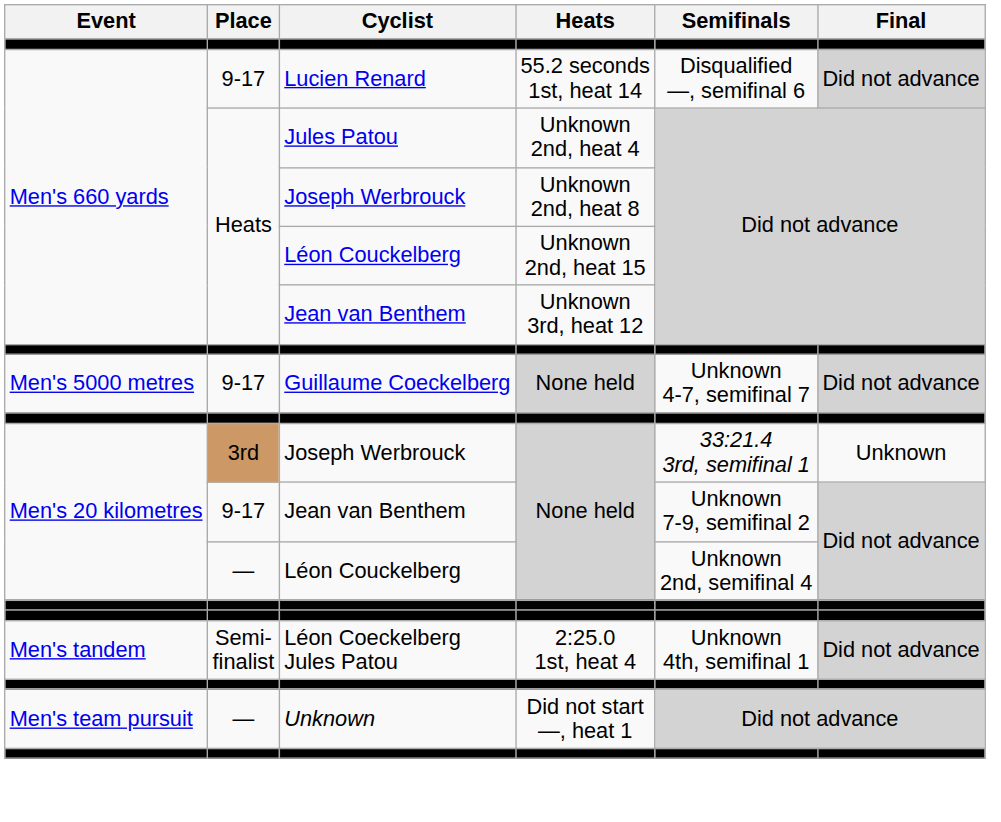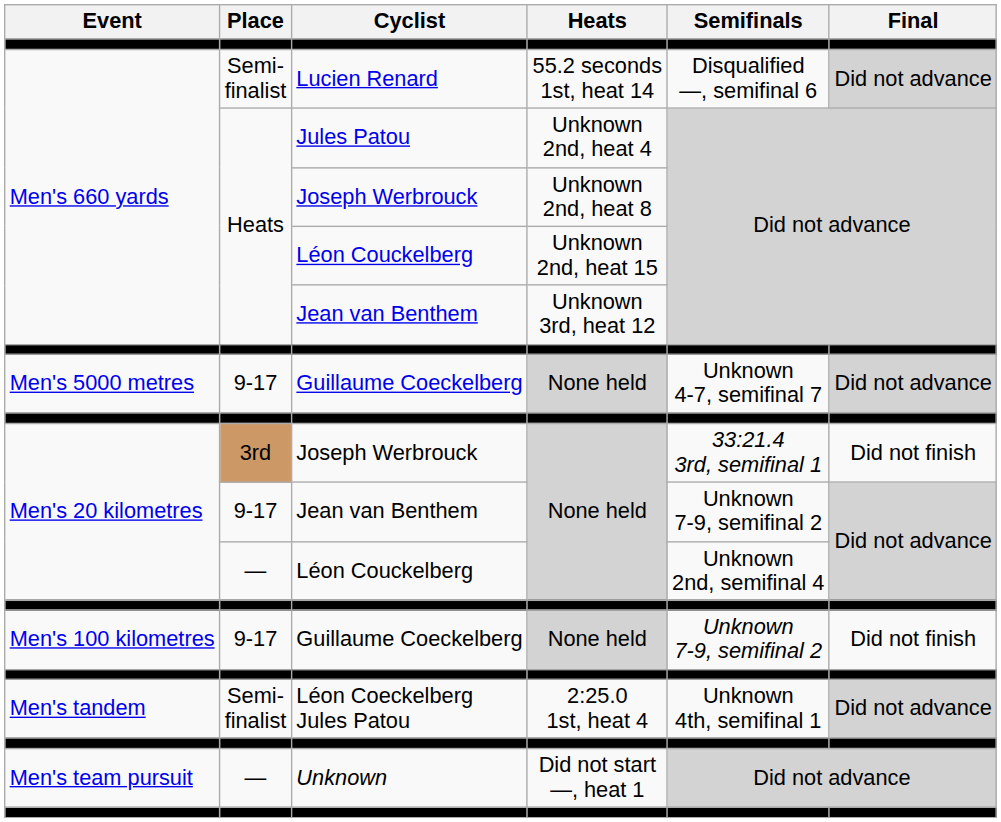 <table class=wikitable>
 <tr>
 <th>Event</th>
 <th>Place</th>
 <th>Cyclist</th>
 <th>Heats</th>
 <th>Semifinals</th>
 <th>Final</th>
 </tr>
 <tr bgcolor=black>
 <td></td>
 <td></td>
 <td></td>
 <td></td>
 <td></td>
 <td></td>
 </tr>
 <tr align=center>
 <td rowspan=5 align=left><a href='#'>Men's 660 yards</a></td>
-<td>9-17</td>
+<td>Semi-<br>finalist</td>
 <td align=left><a href='#'>Lucien Renard</a></td>
 <td>55.2 seconds <br> 1st, heat 14</td>
 <td>Disqualified <br> —, semifinal 6</td>
 <td bgcolor=lightgray>Did not advance</td>
 </tr>
 <tr align=center>
 <td rowspan=4>Heats</td>
 <td align=left><a href='#'>Jules Patou</a></td>
 <td>Unknown <br> 2nd, heat 4</td>
 <td rowspan=4 colspan=2 bgcolor=lightgray>Did not advance</td>
 </tr>
 <tr align=center>
 <td align=left><a href='#'>Joseph Werbrouck</a></td>
 <td>Unknown <br> 2nd, heat 8</td>
 </tr>
 <tr align=center>
 <td align=left><a href='#'>Léon Couckelberg</a></td>
 <td>Unknown <br> 2nd, heat 15</td>
 </tr>
 <tr align=center>
 <td align=left><a href='#'>Jean van Benthem</a></td>
 <td>Unknown <br> 3rd, heat 12</td>
 </tr>
 <tr bgcolor=black>
 <td></td>
 <td></td>
 <td></td>
 <td></td>
 <td></td>
 <td></td>
 </tr>
 <tr align=center>
 <td align=left><a href='#'>Men's 5000 metres</a></td>
 <td>9-17</td>
 <td align=left><a href='#'>Guillaume Coeckelberg</a></td>
 <td bgcolor=lightgray>None held</td>
 <td>Unknown <br> 4-7, semifinal 7</td>
 <td bgcolor=lightgray>Did not advance</td>
 </tr>
 <tr bgcolor=black>
 <td></td>
 <td></td>
 <td></td>
 <td></td>
 <td></td>
 <td></td>
 </tr>
 <tr align=center>
 <td rowspan=3 align=left><a href='#'>Men's 20 kilometres</a></td>
 <td bgcolor=cc9966>3rd</td>
 <td align=left>Joseph Werbrouck</td>
 <td rowspan=3 bgcolor=lightgray>None held</td>
 <td><em>33:21.4</em> <br> <em>3rd, semifinal 1</em></td>
-<td>Unknown</td>
+<td>Did not finish</td>
 </tr>
 <tr align=center>
 <td>9-17</td>
 <td align=left>Jean van Benthem</td>
 <td>Unknown <br> 7-9, semifinal 2</td>
 <td rowspan=2 bgcolor=lightgray>Did not advance</td>
 </tr>
 <tr align=center>
 <td>—</td>
 <td align=left>Léon Couckelberg</td>
 <td>Unknown <br> 2nd, semifinal 4</td>
 </tr>
 <tr bgcolor=black>
 <td></td>
 <td></td>
 <td></td>
 <td></td>
 <td></td>
 <td></td>
+</tr>
+<tr align=center>
+<td align=left><a href='#'>Men's 100 kilometres</a></td>
+<td>9-17</td>
+<td align=left>Guillaume Coeckelberg</td>
+<td bgcolor=lightgray>None held</td>
+<td><em>Unknown</em> <br> <em>7-9, semifinal 2</em></td>
+<td>Did not finish</td>
 </tr>
 <tr bgcolor=black>
 <td></td>
 <td></td>
 <td></td>
 <td></td>
 <td></td>
 <td></td>
 </tr>
 <tr align=center>
 <td align=left><a href='#'>Men's tandem</a></td>
 <td>Semi-<br>finalist</td>
 <td align=left>Léon Coeckelberg <br> Jules Patou</td>
 <td>2:25.0 <br> 1st, heat 4</td>
 <td>Unknown <br> 4th, semifinal 1</td>
 <td bgcolor=lightgray>Did not advance</td>
 </tr>
 <tr bgcolor=black>
 <td></td>
 <td></td>
 <td></td>
 <td></td>
 <td></td>
 <td></td>
 </tr>
 <tr align=center>
 <td align=left><a href='#'>Men's team pursuit</a></td>
 <td>—</td>
 <td align=left><em>Unknown</em></td>
 <td>Did not start <br> —, heat 1</td>
 <td colspan=2 bgcolor=lightgray>Did not advance</td>
 </tr>
 <tr bgcolor=black>
 <td></td>
 <td></td>
 <td></td>
 <td></td>
 <td></td>
 <td></td>
 </tr>
 </table>
